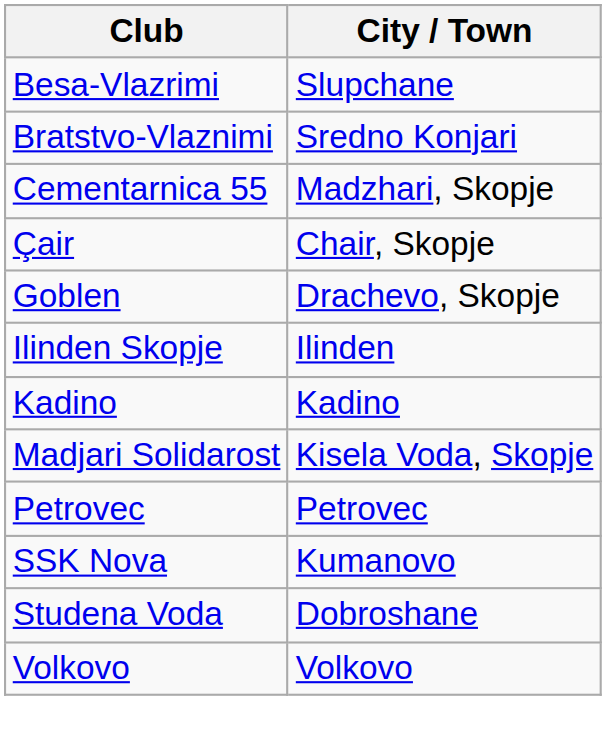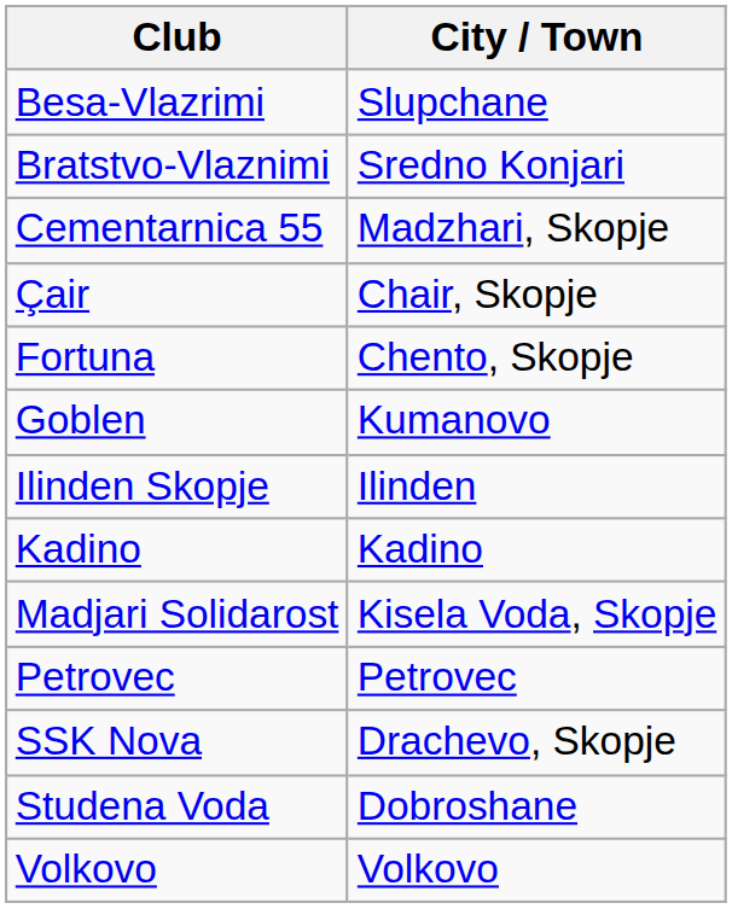 <table class="wikitable sortable">
 <tr>
 <th>Club</th>
 <th>City / Town</th>
 </tr>
 <tr>
 <td><a href='#'>Besa-Vlazrimi</a></td>
 <td><a href='#'>Slupchane</a></td>
 </tr>
 <tr>
 <td><a href='#'>Bratstvo-Vlaznimi</a></td>
 <td><a href='#'>Sredno Konjari</a></td>
 </tr>
 <tr>
 <td><a href='#'>Cementarnica 55</a></td>
 <td><a href='#'>Madzhari</a>, Skopje</td>
 </tr>
 <tr>
 <td><a href='#'>Çair</a></td>
 <td><a href='#'>Chair</a>, Skopje</td>
 </tr>
 <tr>
+<td><a href='#'>Fortuna</a></td>
+<td><a href='#'>Chento</a>, Skopje</td>
+</tr>
+<tr>
 <td><a href='#'>Goblen</a></td>
-<td><a href='#'>Drachevo</a>, Skopje</td>
+<td><a href='#'>Kumanovo</a></td>
 </tr>
 <tr>
 <td><a href='#'>Ilinden Skopje</a></td>
 <td><a href='#'>Ilinden</a></td>
 </tr>
 <tr>
 <td><a href='#'>Kadino</a></td>
 <td><a href='#'>Kadino</a></td>
 </tr>
 <tr>
 <td><a href='#'>Madjari Solidarost</a></td>
 <td><a href='#'>Kisela Voda</a>, <a href='#'>Skopje</a></td>
 </tr>
 <tr>
 <td><a href='#'>Petrovec</a></td>
 <td><a href='#'>Petrovec</a></td>
 </tr>
 <tr>
 <td><a href='#'>SSK Nova</a></td>
-<td><a href='#'>Kumanovo</a></td>
+<td><a href='#'>Drachevo</a>, Skopje</td>
 </tr>
 <tr>
 <td><a href='#'>Studena Voda</a></td>
 <td><a href='#'>Dobroshane</a></td>
 </tr>
 <tr>
 <td><a href='#'>Volkovo</a></td>
 <td><a href='#'>Volkovo</a></td>
 </tr>
 </table>
